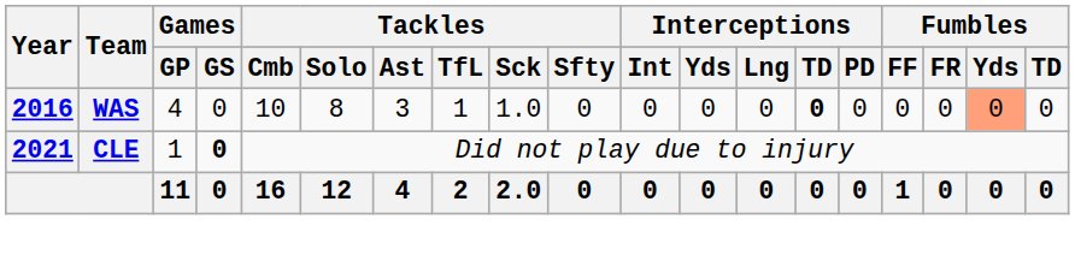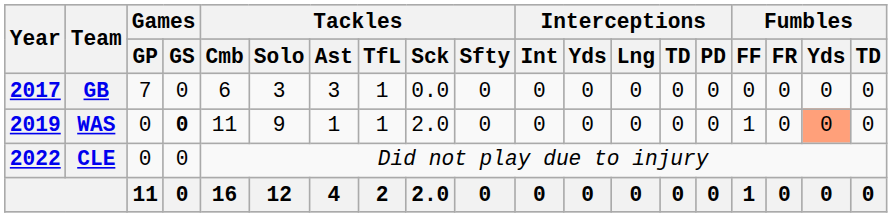 <table class= "wikitable" style="text-align: center;">
 <tr>
 <th rowspan="2">Year</th>
 <th rowspan="2">Team</th>
 <th colspan="2">Games</th>
 <th colspan="6">Tackles</th>
 <th colspan="5">Interceptions</th>
 <th colspan="4">Fumbles</th>
 </tr>
 <tr>
 <th>GP</th>
 <th>GS</th>
 <th>Cmb</th>
 <th>Solo</th>
 <th>Ast</th>
 <th>TfL</th>
 <th>Sck</th>
 <th>Sfty</th>
 <th>Int</th>
 <th>Yds</th>
 <th>Lng</th>
 <th>TD</th>
 <th>PD</th>
 <th>FF</th>
 <th>FR</th>
 <th>Yds</th>
 <th>TD</th>
 </tr>
 <tr>
-<th><a href='#'>2016</a></th>
-<th><a href='#'>WAS</a></th>
-<td>4</td>
+<th><a href='#'>2017</a></th>
+<th><a href='#'>GB</a></th>
+<td>7</td>
 <td>0</td>
-<td>10</td>
-<td>8</td>
+<td>6</td>
+<td>3</td>
 <td>3</td>
 <td>1</td>
-<td>1.0</td>
+<td>0.0</td>
 <td>0</td>
 <td>0</td>
 <td>0</td>
 <td>0</td>
-<td><strong>0</strong></td>
 <td>0</td>
 <td>0</td>
+<td>0</td>
+<td>0</td>
+<td>0</td>
+<td>0</td>
+</tr>
+<tr>
+<th><a href='#'>2019</a></th>
+<th><a href='#'>WAS</a></th>
+<td>0</td>
+<td><strong>0</strong></td>
+<td>11</td>
+<td>9</td>
+<td>1</td>
+<td>1</td>
+<td>2.0</td>
+<td>0</td>
+<td>0</td>
+<td>0</td>
+<td>0</td>
+<td>0</td>
+<td>0</td>
+<td>1</td>
 <td>0</td>
 <td style="background: lightsalmon;">0</td>
 <td>0</td>
 </tr>
 <tr>
-<th><a href='#'>2021</a></th>
+<th><a href='#'>2022</a></th>
 <th><a href='#'>CLE</a></th>
-<td>1</td>
-<td><strong>0</strong></td>
+<td>0</td>
+<td>0</td>
 <td colspan="15"><em>Did not play due to injury</em></td>
 </tr>
 <tr>
 <th colspan="2"></th>
 <th>11</th>
 <th>0</th>
 <th>16</th>
 <th>12</th>
 <th>4</th>
 <th>2</th>
 <th>2.0</th>
 <th>0</th>
 <th>0</th>
 <th>0</th>
 <th>0</th>
 <th>0</th>
 <th>0</th>
 <th>1</th>
 <th>0</th>
 <th>0</th>
 <th>0</th>
 </tr>
 </table>
